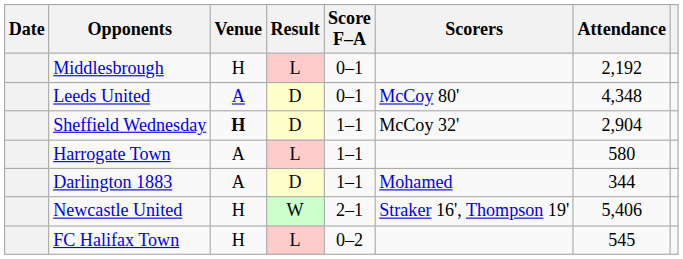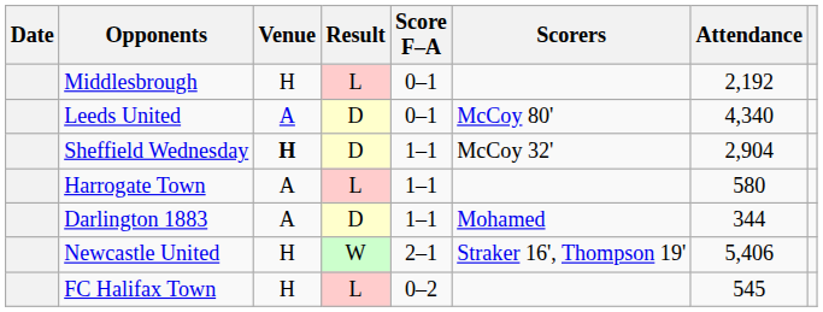 <table class="wikitable plainrowheaders sortable" style="text-align:center">
 <tr>
 <th scope=col>Date</th>
 <th scope=col>Opponents</th>
 <th scope=col>Venue</th>
 <th scope=col>Result</th>
 <th scope=col>Score<br>F–A</th>
 <th scope=col class=unsortable>Scorers</th>
 <th scope=col>Attendance</th>
 <th scope=col class=unsortable></th>
 </tr>
 <tr>
 <th scope=row></th>
 <td align=left><a href='#'>Middlesbrough</a></td>
 <td>H</td>
 <td style=background-color:#FFCCCC>L</td>
 <td>0–1</td>
 <td align=left></td>
 <td>2,192</td>
 <td></td>
 </tr>
 <tr>
 <th scope=row></th>
 <td align=left><a href='#'>Leeds United</a></td>
 <td><a href='#'>A</a></td>
 <td style=background-color:#FFFFCC>D</td>
 <td>0–1</td>
 <td align=left><a href='#'>McCoy</a> 80'</td>
-<td>4,348</td>
+<td>4,340</td>
 <td></td>
 </tr>
 <tr>
 <th scope=row></th>
 <td align=left><a href='#'>Sheffield Wednesday</a></td>
 <td><strong>H</strong></td>
 <td style=background-color:#FFFFCC>D</td>
 <td>1–1</td>
 <td align=left>McCoy 32'</td>
 <td>2,904</td>
 <td></td>
 </tr>
 <tr>
 <th scope=row></th>
 <td align=left><a href='#'>Harrogate Town</a></td>
 <td>A</td>
 <td style=background-color:#FFCCCC>L</td>
 <td>1–1</td>
 <td align=left></td>
 <td>580</td>
 <td></td>
 </tr>
 <tr>
 <th scope=row></th>
 <td align=left><a href='#'>Darlington 1883</a></td>
 <td>A</td>
 <td style=background-color:#FFFFCC>D</td>
 <td>1–1</td>
 <td align=left><a href='#'>Mohamed</a></td>
 <td>344</td>
 <td></td>
 </tr>
 <tr>
 <th scope=row></th>
 <td align=left><a href='#'>Newcastle United</a></td>
 <td>H</td>
 <td style=background-color:#CCFFCC>W</td>
 <td>2–1</td>
 <td align=left><a href='#'>Straker</a> 16', <a href='#'>Thompson</a> 19'</td>
 <td>5,406</td>
 <td></td>
 </tr>
 <tr>
 <th scope=row></th>
 <td align=left><a href='#'>FC Halifax Town</a></td>
 <td>H</td>
 <td style=background-color:#FFCCCC>L</td>
 <td>0–2</td>
 <td align=left></td>
 <td>545</td>
 <td></td>
 </tr>
 </table>
